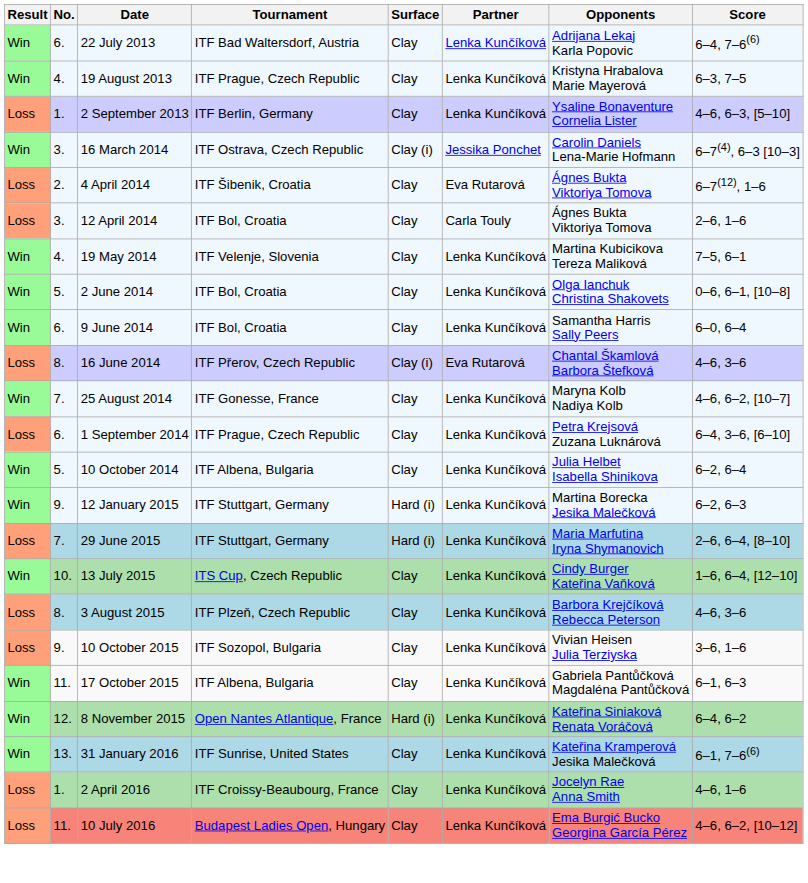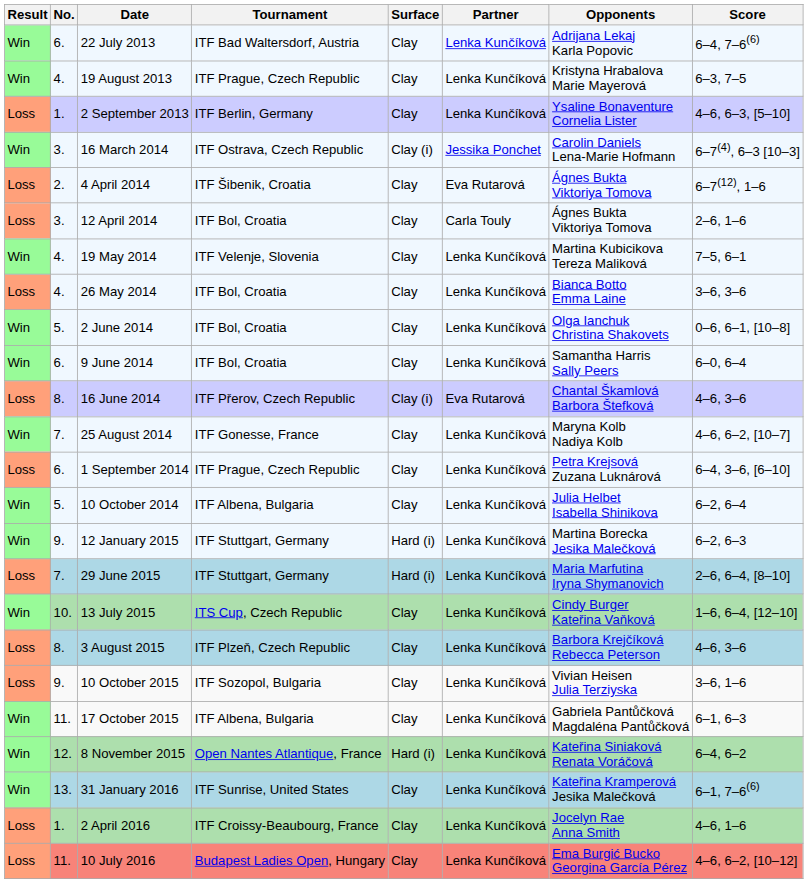 <table class="sortable wikitable">
 <tr>
 <th>Result</th>
 <th class="unsortable">No.</th>
 <th>Date</th>
 <th>Tournament</th>
 <th>Surface</th>
 <th>Partner</th>
 <th>Opponents</th>
 <th class="unsortable">Score</th>
 </tr>
 <tr style="background:#f0f8ff;">
 <td style="background:#98fb98;">Win</td>
 <td>6.</td>
 <td>22 July 2013</td>
 <td>ITF Bad Waltersdorf, Austria</td>
 <td>Clay</td>
 <td> <a href='#'>Lenka Kunčíková</a></td>
 <td> <a href='#'>Adrijana Lekaj</a> <br>  Karla Popovic</td>
 <td>6–4, 7–6<sup>(6)</sup></td>
 </tr>
 <tr style="background:#f0f8ff;">
 <td style="background:#98fb98;">Win</td>
 <td>4.</td>
 <td>19 August 2013</td>
 <td>ITF Prague, Czech Republic</td>
 <td>Clay</td>
 <td> Lenka Kunčíková</td>
 <td> Kristyna Hrabalova <br>  Marie Mayerová</td>
 <td>6–3, 7–5</td>
 </tr>
 <tr style="background:#ccccff;">
 <td bgcolor="FFA07A">Loss</td>
 <td>1.</td>
 <td>2 September 2013</td>
 <td>ITF Berlin, Germany</td>
 <td>Clay</td>
 <td> Lenka Kunčíková</td>
 <td> <a href='#'>Ysaline Bonaventure</a> <br>  <a href='#'>Cornelia Lister</a></td>
 <td>4–6, 6–3, [5–10]</td>
 </tr>
 <tr style="background:#f0f8ff;">
 <td style="background:#98fb98;">Win</td>
 <td>3.</td>
 <td>16 March 2014</td>
 <td>ITF Ostrava, Czech Republic</td>
 <td>Clay (i)</td>
 <td> <a href='#'>Jessika Ponchet</a></td>
 <td> <a href='#'>Carolin Daniels</a> <br>  Lena-Marie Hofmann</td>
 <td>6–7<sup>(4)</sup>, 6–3 [10–3]</td>
 </tr>
 <tr bgcolor="#f0f8ff">
 <td bgcolor="FFA07A">Loss</td>
 <td>2.</td>
 <td>4 April 2014</td>
 <td>ITF Šibenik, Croatia</td>
 <td>Clay</td>
 <td> Eva Rutarová</td>
 <td> <a href='#'>Ágnes Bukta</a> <br>  <a href='#'>Viktoriya Tomova</a></td>
 <td>6–7<sup>(12)</sup>, 1–6</td>
 </tr>
 <tr bgcolor="#f0f8ff">
 <td bgcolor="FFA07A">Loss</td>
 <td>3.</td>
 <td>12 April 2014</td>
 <td>ITF Bol, Croatia</td>
 <td>Clay</td>
 <td> Carla Touly</td>
 <td> Ágnes Bukta <br>  Viktoriya Tomova</td>
 <td>2–6, 1–6</td>
 </tr>
 <tr style="background:#f0f8ff;">
 <td style="background:#98fb98;">Win</td>
 <td>4.</td>
 <td>19 May 2014</td>
 <td>ITF Velenje, Slovenia</td>
 <td>Clay</td>
 <td> Lenka Kunčíková</td>
 <td> Martina Kubicikova <br>  Tereza Maliková</td>
 <td>7–5, 6–1</td>
+</tr>
+<tr style="background:#f0f8ff;">
+<td bgcolor="FFA07A">Loss</td>
+<td>4.</td>
+<td>26 May 2014</td>
+<td>ITF Bol, Croatia</td>
+<td>Clay</td>
+<td> Lenka Kunčíková</td>
+<td> <a href='#'>Bianca Botto</a> <br>  <a href='#'>Emma Laine</a></td>
+<td>3–6, 3–6</td>
 </tr>
 <tr style="background:#f0f8ff;">
 <td style="background:#98fb98;">Win</td>
 <td>5.</td>
 <td>2 June 2014</td>
 <td>ITF Bol, Croatia</td>
 <td>Clay</td>
 <td> Lenka Kunčíková</td>
 <td> <a href='#'>Olga Ianchuk</a> <br>  <a href='#'>Christina Shakovets</a></td>
 <td>0–6, 6–1, [10–8]</td>
 </tr>
 <tr style="background:#f0f8ff;">
 <td style="background:#98fb98;">Win</td>
 <td>6.</td>
 <td>9 June 2014</td>
 <td>ITF Bol, Croatia</td>
 <td>Clay</td>
 <td> Lenka Kunčíková</td>
 <td> Samantha Harris <br>  <a href='#'>Sally Peers</a></td>
 <td>6–0, 6–4</td>
 </tr>
 <tr style="background:#ccccff;">
 <td bgcolor="FFA07A">Loss</td>
 <td>8.</td>
 <td>16 June 2014</td>
 <td>ITF Přerov, Czech Republic</td>
 <td>Clay (i)</td>
 <td> Eva Rutarová</td>
 <td> <a href='#'>Chantal Škamlová</a> <br>  <a href='#'>Barbora Štefková</a></td>
 <td>4–6, 3–6</td>
 </tr>
 <tr style="background:#f0f8ff;">
 <td style="background:#98fb98;">Win</td>
 <td>7.</td>
 <td>25 August 2014</td>
 <td>ITF Gonesse, France</td>
 <td>Clay</td>
 <td> Lenka Kunčíková</td>
 <td> Maryna Kolb <br>  Nadiya Kolb</td>
 <td>4–6, 6–2, [10–7]</td>
 </tr>
 <tr style="background:#f0f8ff;">
 <td bgcolor="FFA07A">Loss</td>
 <td>6.</td>
 <td>1 September 2014</td>
 <td>ITF Prague, Czech Republic</td>
 <td>Clay</td>
 <td> Lenka Kunčíková</td>
 <td> <a href='#'>Petra Krejsová</a> <br>  Zuzana Luknárová</td>
 <td>6–4, 3–6, [6–10]</td>
 </tr>
 <tr style="background:#f0f8ff;">
 <td style="background:#98fb98;">Win</td>
 <td>5.</td>
 <td>10 October 2014</td>
 <td>ITF Albena, Bulgaria</td>
 <td>Clay</td>
 <td> Lenka Kunčíková</td>
 <td> <a href='#'>Julia Helbet</a> <br>  <a href='#'>Isabella Shinikova</a></td>
 <td>6–2, 6–4</td>
 </tr>
 <tr style="background:#f0f8ff;">
 <td style="background:#98fb98;">Win</td>
 <td>9.</td>
 <td>12 January 2015</td>
 <td>ITF Stuttgart, Germany</td>
 <td>Hard (i)</td>
 <td> Lenka Kunčíková</td>
 <td> Martina Borecka <br>  <a href='#'>Jesika Malečková</a></td>
 <td>6–2, 6–3</td>
 </tr>
 <tr style="background:lightblue;">
 <td bgcolor="FFA07A">Loss</td>
 <td>7.</td>
 <td>29 June 2015</td>
 <td>ITF Stuttgart, Germany</td>
 <td>Hard (i)</td>
 <td> Lenka Kunčíková</td>
 <td> <a href='#'>Maria Marfutina</a> <br>  <a href='#'>Iryna Shymanovich</a></td>
 <td>2–6, 6–4, [8–10]</td>
 </tr>
 <tr style="background:#addfad;">
 <td style="background:#98fb98;">Win</td>
 <td>10.</td>
 <td>13 July 2015</td>
 <td><a href='#'>ITS Cup</a>, Czech Republic</td>
 <td>Clay</td>
 <td> Lenka Kunčíková</td>
 <td> <a href='#'>Cindy Burger</a> <br>  <a href='#'>Kateřina Vaňková</a></td>
 <td>1–6, 6–4, [12–10]</td>
 </tr>
 <tr style="background:lightblue;">
 <td bgcolor="FFA07A">Loss</td>
 <td>8.</td>
 <td>3 August 2015</td>
 <td>ITF Plzeň, Czech Republic</td>
 <td>Clay</td>
 <td> Lenka Kunčíková</td>
 <td> <a href='#'>Barbora Krejčíková</a> <br>  <a href='#'>Rebecca Peterson</a></td>
 <td>4–6, 3–6</td>
 </tr>
 <tr>
 <td bgcolor="FFA07A">Loss</td>
 <td>9.</td>
 <td>10 October 2015</td>
 <td>ITF Sozopol, Bulgaria</td>
 <td>Clay</td>
 <td> Lenka Kunčíková</td>
 <td> Vivian Heisen <br>  <a href='#'>Julia Terziyska</a></td>
 <td>3–6, 1–6</td>
 </tr>
 <tr>
 <td style="background:#98fb98;">Win</td>
 <td>11.</td>
 <td>17 October 2015</td>
 <td>ITF Albena, Bulgaria</td>
 <td>Clay</td>
 <td> Lenka Kunčíková</td>
 <td> Gabriela Pantůčková <br>  Magdaléna Pantůčková</td>
 <td>6–1, 6–3</td>
 </tr>
 <tr style="background:#addfad;">
 <td style="background:#98fb98;">Win</td>
 <td>12.</td>
 <td>8 November 2015</td>
 <td><a href='#'>Open Nantes Atlantique</a>, France</td>
 <td>Hard (i)</td>
 <td> Lenka Kunčíková</td>
 <td> <a href='#'>Kateřina Siniaková</a> <br>  <a href='#'>Renata Voráčová</a></td>
 <td>6–4, 6–2</td>
 </tr>
 <tr style="background:lightblue;">
 <td style="background:#98fb98;">Win</td>
 <td>13.</td>
 <td>31 January 2016</td>
 <td>ITF Sunrise, United States</td>
 <td>Clay</td>
 <td> Lenka Kunčíková</td>
 <td> <a href='#'>Kateřina Kramperová</a> <br>  Jesika Malečková</td>
 <td>6–1, 7–6<sup>(6)</sup></td>
 </tr>
 <tr style="background:#addfad;">
 <td bgcolor="FFA07A">Loss</td>
 <td>1.</td>
 <td>2 April 2016</td>
 <td>ITF Croissy-Beaubourg, France</td>
 <td>Clay</td>
 <td> Lenka Kunčíková</td>
 <td> <a href='#'>Jocelyn Rae</a> <br>  <a href='#'>Anna Smith</a></td>
 <td>4–6, 1–6</td>
 </tr>
 <tr style="background:#f88379;">
 <td bgcolor="FFA07A">Loss</td>
 <td>11.</td>
 <td>10 July 2016</td>
 <td><a href='#'>Budapest Ladies Open</a>, Hungary</td>
 <td>Clay</td>
 <td> Lenka Kunčíková</td>
 <td> <a href='#'>Ema Burgić Bucko</a> <br>  <a href='#'>Georgina García Pérez</a></td>
 <td>4–6, 6–2, [10–12]</td>
 </tr>
 </table>
